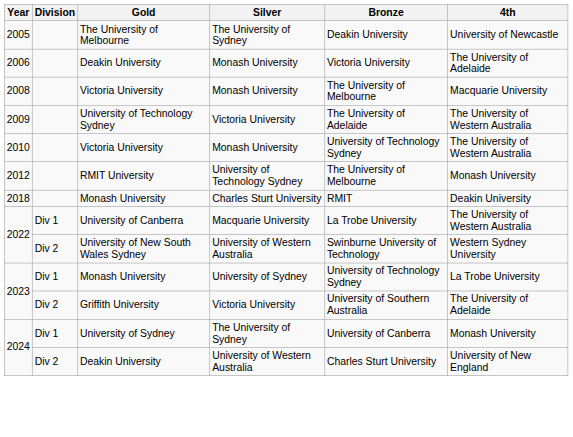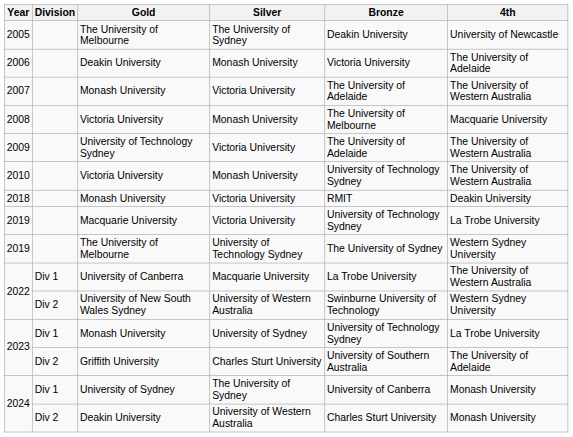 <table class="wikitable">
 <tr>
 <th>Year</th>
 <th>Division</th>
 <th>Gold</th>
 <th>Silver</th>
 <th>Bronze</th>
 <th>4th</th>
 </tr>
 <tr>
 <td>2005</td>
 <td></td>
 <td>The University of Melbourne</td>
 <td>The University of Sydney</td>
 <td>Deakin University</td>
 <td>University of Newcastle</td>
 </tr>
 <tr>
 <td>2006</td>
 <td></td>
 <td>Deakin University</td>
 <td>Monash University</td>
 <td>Victoria University</td>
 <td>The University of Adelaide</td>
 </tr>
 <tr>
+<td>2007</td>
+<td></td>
+<td>Monash University</td>
+<td>Victoria University</td>
+<td>The University of Adelaide</td>
+<td>The University of Western Australia</td>
+</tr>
+<tr>
 <td>2008</td>
 <td></td>
 <td>Victoria University</td>
 <td>Monash University</td>
 <td>The University of Melbourne</td>
 <td>Macquarie University</td>
 </tr>
 <tr>
 <td>2009</td>
 <td></td>
 <td>University of Technology Sydney</td>
 <td>Victoria University</td>
 <td>The University of Adelaide</td>
 <td>The University of Western Australia</td>
 </tr>
 <tr>
 <td>2010</td>
 <td></td>
 <td>Victoria University</td>
 <td>Monash University</td>
 <td>University of Technology Sydney</td>
 <td>The University of Western Australia</td>
 </tr>
 <tr>
-<td>2012</td>
-<td></td>
-<td>RMIT University</td>
-<td>University of Technology Sydney</td>
-<td>The University of Melbourne</td>
-<td>Monash University</td>
-</tr>
-<tr>
 <td>2018</td>
 <td></td>
 <td>Monash University</td>
-<td>Charles Sturt University</td>
+<td>Victoria University</td>
 <td>RMIT</td>
 <td>Deakin University</td>
+</tr>
+<tr>
+<td>2019</td>
+<td></td>
+<td>Macquarie University</td>
+<td>Victoria University</td>
+<td>University of Technology Sydney</td>
+<td>La Trobe University</td>
+</tr>
+<tr>
+<td>2019</td>
+<td></td>
+<td>The University of Melbourne</td>
+<td>University of Technology Sydney</td>
+<td>The University of Sydney</td>
+<td>Western Sydney University</td>
 </tr>
 <tr>
 <td rowspan="2">2022</td>
 <td>Div 1</td>
 <td>University of Canberra</td>
 <td>Macquarie University</td>
 <td>La Trobe University</td>
 <td>The University of Western Australia</td>
 </tr>
 <tr>
 <td>Div 2</td>
 <td>University of New South Wales Sydney</td>
 <td>University of Western Australia</td>
 <td>Swinburne University of Technology</td>
 <td>Western Sydney University</td>
 </tr>
 <tr>
 <td rowspan="2">2023</td>
 <td>Div 1</td>
 <td>Monash University</td>
 <td>University of Sydney</td>
 <td>University of Technology Sydney</td>
 <td>La Trobe University</td>
 </tr>
 <tr>
 <td>Div 2</td>
 <td>Griffith University</td>
-<td>Victoria University</td>
+<td>Charles Sturt University</td>
 <td>University of Southern Australia</td>
 <td>The University of Adelaide</td>
 </tr>
 <tr>
 <td rowspan="2">2024</td>
 <td>Div 1</td>
 <td>University of Sydney</td>
 <td>The University of Sydney</td>
 <td>University of Canberra</td>
 <td>Monash University</td>
 </tr>
 <tr>
 <td>Div 2</td>
 <td>Deakin University</td>
 <td>University of Western Australia</td>
 <td>Charles Sturt University</td>
-<td>University of New England</td>
+<td>Monash University</td>
 </tr>
 </table>
